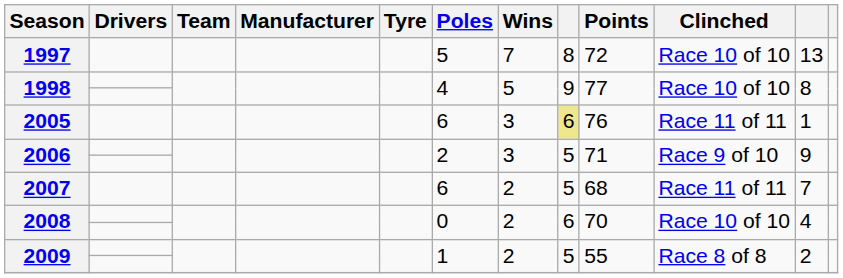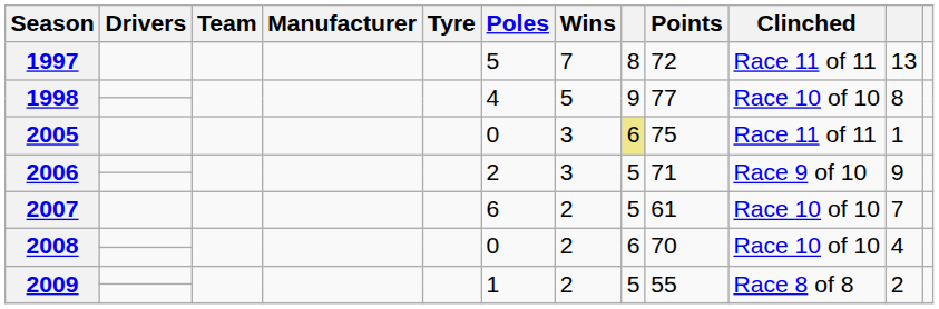 <table class="wikitable sortable plainrowheaders";>
 <tr>
 <th scope=col>Season</th>
 <th scope=col>Drivers</th>
 <th scope=col>Team</th>
 <th scope=col>Manufacturer</th>
 <th scope=col>Tyre</th>
 <th scope=col><a href='#'>Poles</a></th>
 <th scope=col>Wins</th>
 <th scope=col></th>
 <th scope=col>Points</th>
 <th scope=col>Clinched</th>
 <th scope=col></th>
 <th scope=col class=unsortable></th>
 </tr>
 <tr>
 <th scope=row style="text-align: center;"><a href='#'>1997</a></th>
 <td></td>
 <td></td>
 <td></td>
 <td></td>
 <td>5</td>
 <td>7</td>
 <td>8</td>
 <td>72</td>
-<td><a href='#'>Race 10</a> of 10</td>
+<td><a href='#'>Race 11</a> of 11</td>
 <td>13</td>
 <td style="text-align:center;"></td>
 </tr>
 <tr>
 <th scope=rowgroup style="text-align: center;" rowspan=2><a href='#'>1998</a></th>
 <td></td>
 <td rowspan=2></td>
 <td rowspan=2></td>
 <td rowspan=2></td>
 <td rowspan=2>4</td>
 <td rowspan=2>5</td>
 <td rowspan=2>9</td>
 <td rowspan=2>77</td>
 <td rowspan=2><a href='#'>Race 10</a> of 10</td>
 <td rowspan=2>8</td>
 <td rowspan=2 style="text-align:center;"></td>
 </tr>
 <tr>
 <td></td>
 </tr>
 <tr>
 <th scope=row style="text-align: center;"><a href='#'>2005</a></th>
 <td></td>
 <td></td>
 <td></td>
 <td></td>
-<td>6</td>
+<td>0</td>
 <td>3</td>
 <td style="background: khaki;">6</td>
-<td>76</td>
+<td>75</td>
 <td><a href='#'>Race 11</a> of 11</td>
 <td>1</td>
 <td style="text-align:center;"></td>
 </tr>
 <tr>
 <th scope=rowgroup style="text-align: center;" rowspan=2><a href='#'>2006</a></th>
 <td></td>
 <td rowspan=2></td>
 <td rowspan=2></td>
 <td rowspan=2></td>
 <td rowspan=2>2</td>
 <td rowspan=2>3</td>
 <td rowspan=2>5</td>
 <td rowspan=2>71</td>
 <td rowspan=2><a href='#'>Race 9</a> of 10</td>
 <td rowspan=2>9</td>
 <td rowspan=2 style="text-align:center;"></td>
 </tr>
 <tr>
 <td></td>
 </tr>
 <tr>
 <th scope=row style="text-align: center;"><a href='#'>2007</a></th>
 <td></td>
 <td></td>
 <td></td>
 <td></td>
 <td>6</td>
 <td>2</td>
 <td>5</td>
-<td>68</td>
-<td><a href='#'>Race 11</a> of 11</td>
+<td>61</td>
+<td><a href='#'>Race 10</a> of 10</td>
 <td>7</td>
 <td style="text-align:center;"></td>
 </tr>
 <tr>
 <th scope=rowgroup style="text-align: center;" rowspan=2><a href='#'>2008</a></th>
 <td></td>
 <td rowspan=2></td>
 <td rowspan=2></td>
 <td rowspan=2></td>
 <td rowspan=2>0</td>
 <td rowspan=2>2</td>
 <td rowspan=2>6</td>
 <td rowspan=2>70</td>
 <td rowspan=2><a href='#'>Race 10</a> of 10</td>
 <td rowspan=2>4</td>
 <td style="text-align:center;" rowspan=2></td>
 </tr>
 <tr>
 <td></td>
 </tr>
 <tr>
 <th scope=rowgroup style="text-align: center;" rowspan=2><a href='#'>2009</a></th>
 <td></td>
 <td rowspan=2></td>
 <td rowspan=2></td>
 <td rowspan=2></td>
 <td rowspan=2>1</td>
 <td rowspan=2>2</td>
 <td rowspan=2>5</td>
 <td rowspan=2>55</td>
 <td rowspan=2><a href='#'>Race 8</a> of 8</td>
 <td rowspan=2>2</td>
 <td style="text-align:center;" rowspan=2></td>
 </tr>
 <tr>
 <td></td>
 </tr>
 <tr>
 </tr>
 </table>
